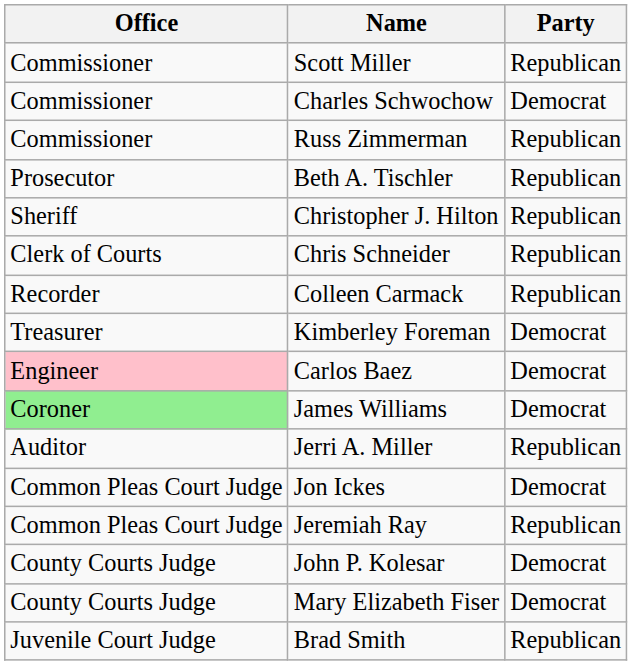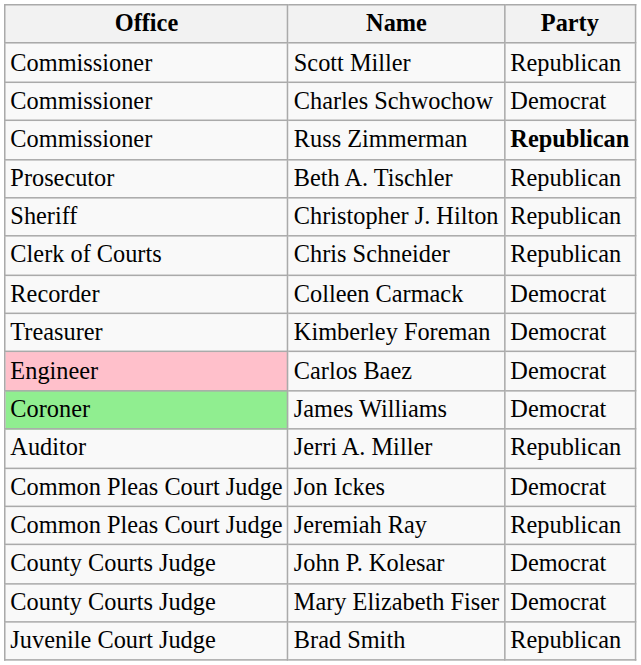 <table class="wikitable">
 <tr>
 <th>Office</th>
 <th>Name</th>
 <th>Party</th>
 </tr>
 <tr>
 <td>Commissioner</td>
 <td>Scott Miller</td>
 <td>Republican</td>
 </tr>
 <tr>
 <td>Commissioner</td>
 <td>Charles Schwochow</td>
 <td>Democrat</td>
 </tr>
 <tr>
 <td>Commissioner</td>
 <td>Russ Zimmerman</td>
-<td>Republican</td>
+<td><strong>Republican</strong></td>
 </tr>
 <tr>
 <td>Prosecutor</td>
 <td>Beth A. Tischler</td>
 <td>Republican</td>
 </tr>
 <tr>
 <td>Sheriff</td>
 <td>Christopher J. Hilton</td>
 <td>Republican</td>
 </tr>
 <tr>
 <td>Clerk of Courts</td>
 <td>Chris Schneider</td>
 <td>Republican</td>
 </tr>
 <tr>
 <td>Recorder</td>
 <td>Colleen Carmack</td>
-<td>Republican</td>
+<td>Democrat</td>
 </tr>
 <tr>
 <td>Treasurer</td>
 <td>Kimberley Foreman</td>
 <td>Democrat</td>
 </tr>
 <tr>
 <td style="background: pink;">Engineer</td>
 <td>Carlos Baez</td>
 <td>Democrat</td>
 </tr>
 <tr>
 <td style="background: lightgreen;">Coroner</td>
 <td>James Williams</td>
 <td>Democrat</td>
 </tr>
 <tr>
 <td>Auditor</td>
 <td>Jerri A. Miller</td>
 <td>Republican</td>
 </tr>
 <tr>
 <td>Common Pleas Court Judge</td>
 <td>Jon Ickes</td>
 <td>Democrat</td>
 </tr>
 <tr>
 <td>Common Pleas Court Judge</td>
 <td>Jeremiah Ray</td>
 <td>Republican</td>
 </tr>
 <tr>
 <td>County Courts Judge</td>
 <td>John P. Kolesar</td>
 <td>Democrat</td>
 </tr>
 <tr>
 <td>County Courts Judge</td>
 <td>Mary Elizabeth Fiser</td>
 <td>Democrat</td>
 </tr>
 <tr>
 <td>Juvenile Court Judge</td>
 <td>Brad Smith</td>
 <td>Republican</td>
 </tr>
 </table>
